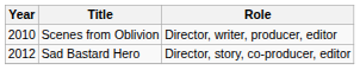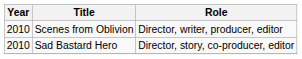 <table class="wikitable plainrowheaders sortable">
 <tr>
 <th scope="col">Year</th>
 <th scope="col">Title</th>
 <th scope="col" class="unsortable">Role</th>
 </tr>
 <tr>
 <td>2010</td>
 <td>Scenes from Oblivion</td>
 <td>Director, writer, producer, editor</td>
 </tr>
 <tr>
-<td>2012</td>
+<td>2010</td>
 <td>Sad Bastard Hero</td>
 <td>Director, story, co-producer, editor</td>
 </tr>
 <tr>
 </tr>
 </table>
